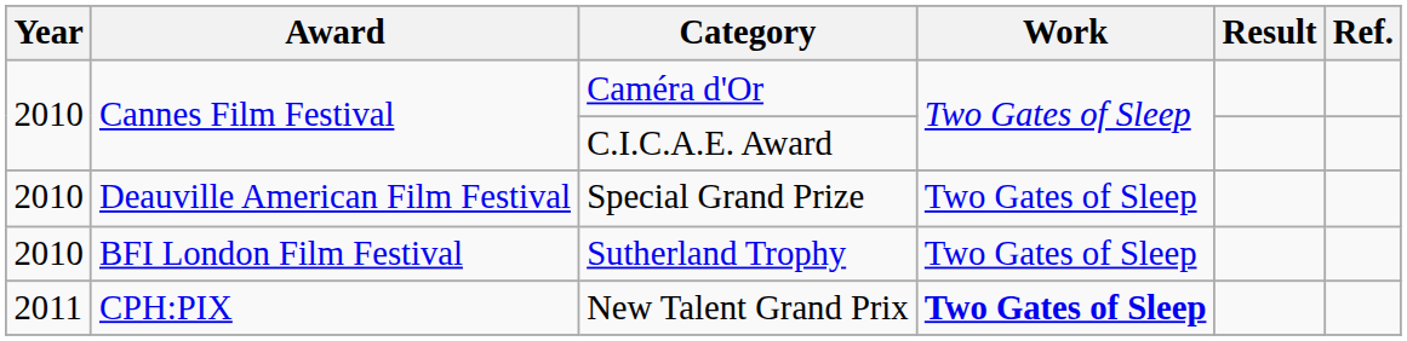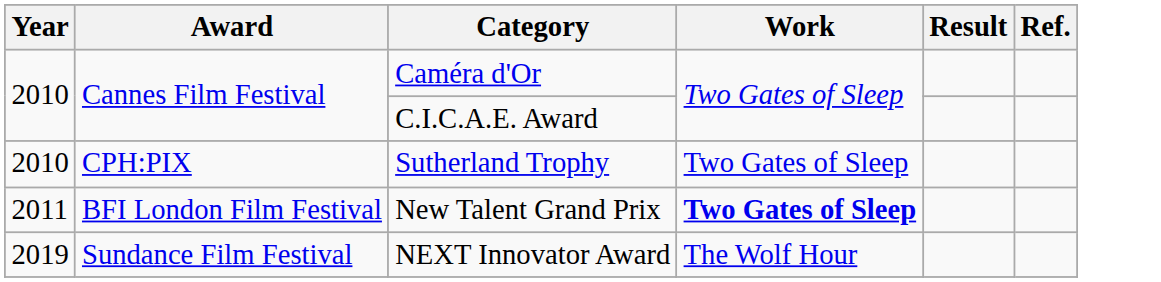 <table class="wikitable">
 <tr>
 <th>Year</th>
 <th>Award</th>
 <th>Category</th>
 <th>Work</th>
 <th>Result</th>
 <th>Ref.</th>
 </tr>
 <tr>
 <td rowspan="2">2010</td>
 <td rowspan="2"><a href='#'>Cannes Film Festival</a></td>
 <td><a href='#'>Caméra d'Or</a></td>
 <td rowspan="2"><em><a href='#'>Two Gates of Sleep</a></em></td>
 <td></td>
 <td></td>
 </tr>
 <tr>
 <td>C.I.C.A.E. Award</td>
 <td></td>
 <td></td>
 </tr>
 <tr>
 <td>2010</td>
-<td><a href='#'>Deauville American Film Festival</a></td>
-<td>Special Grand Prize</td>
-<td><a href='#'>Two Gates of Sleep</a></td>
-<td></td>
-<td></td>
-</tr>
-<tr>
-<td>2010</td>
-<td><a href='#'>BFI London Film Festival</a></td>
+<td><a href='#'>CPH:PIX</a></td>
 <td><a href='#'>Sutherland Trophy</a></td>
 <td><a href='#'>Two Gates of Sleep</a></td>
 <td></td>
 <td></td>
 </tr>
 <tr>
 <td>2011</td>
-<td><a href='#'>CPH:PIX</a></td>
+<td><a href='#'>BFI London Film Festival</a></td>
 <td>New Talent Grand Prix</td>
 <td><strong><a href='#'>Two Gates of Sleep</a></strong></td>
 <td></td>
 <td></td>
 </tr>
+<tr>
+<td>2019</td>
+<td><a href='#'>Sundance Film Festival</a></td>
+<td>NEXT Innovator Award</td>
+<td><a href='#'>The Wolf Hour</a></td>
+<td></td>
+<td></td>
+</tr>
 </table>
